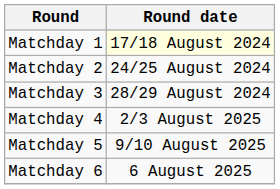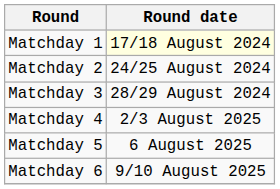 <table class="wikitable" style="text-align:center">
 <tr>
 <th>Round</th>
 <th>Round date</th>
 </tr>
 <tr>
 <td>Matchday 1</td>
 <td style="background: lightyellow;">17/18 August 2024</td>
 </tr>
 <tr>
 <td>Matchday 2</td>
 <td>24/25 August 2024</td>
 </tr>
 <tr>
 <td>Matchday 3</td>
 <td>28/29 August 2024</td>
 </tr>
 <tr>
 <td>Matchday 4</td>
 <td>2/3 August 2025</td>
 </tr>
 <tr>
 <td>Matchday 5</td>
-<td>9/10 August 2025</td>
+<td>6 August 2025</td>
 </tr>
 <tr>
 <td>Matchday 6</td>
-<td>6 August 2025</td>
+<td>9/10 August 2025</td>
 </tr>
 <tr>
 </tr>
 </table>
